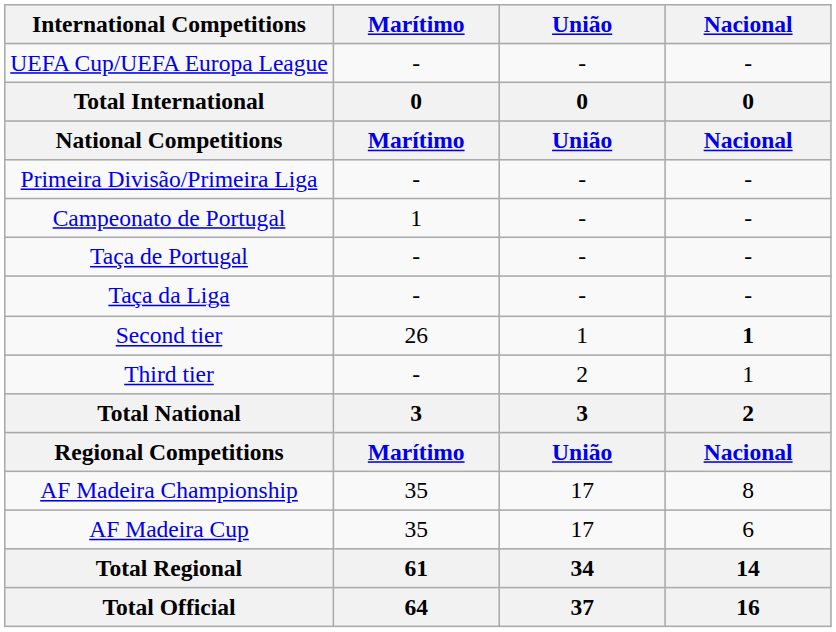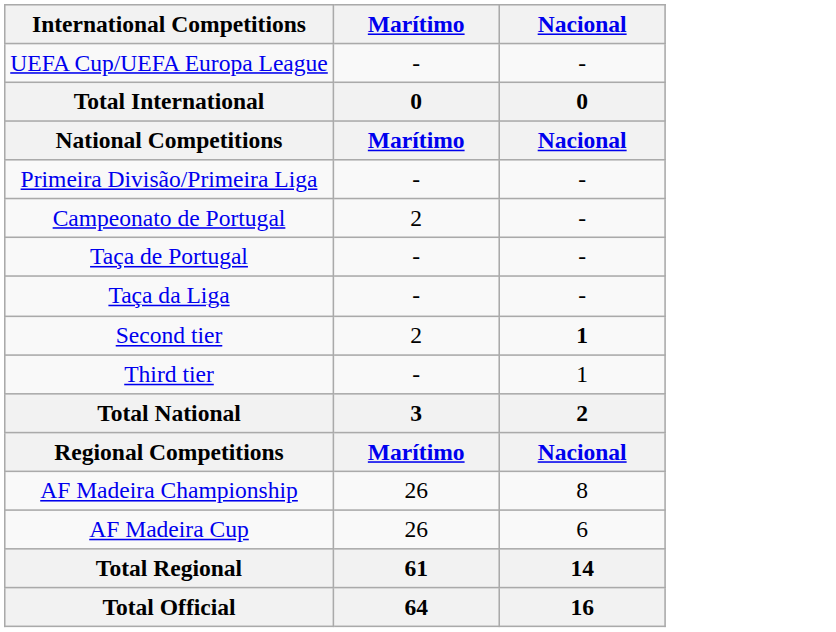 <table class="wikitable" style="text-align:center;font-size:95%">
 <tr>
 <th>International Competitions</th>
 <th style="width:100px;"><a href='#'>Marítimo</a></th>
-<th style="width:100px;"><a href='#'>União</a></th>
 <th style="width:100px;"><a href='#'>Nacional</a></th>
 </tr>
 <tr>
 <td><a href='#'>UEFA Cup/UEFA Europa League</a></td>
-<td>-</td>
 <td>-</td>
 <td>-</td>
 </tr>
 <tr>
 <th>Total International</th>
 <th>0</th>
 <th>0</th>
-<th>0</th>
 </tr>
 <tr>
 <th>National Competitions</th>
 <th style="width:100px;"><a href='#'>Marítimo</a></th>
-<th style="width:100px;"><a href='#'>União</a></th>
 <th style="width:100px;"><a href='#'>Nacional</a></th>
 </tr>
 <tr>
 <td><a href='#'>Primeira Divisão/Primeira Liga</a></td>
 <td>-</td>
 <td>-</td>
-<td>-</td>
 </tr>
 <tr>
 <td><a href='#'>Campeonato de Portugal</a></td>
-<td>1</td>
-<td>-</td>
+<td>2</td>
 <td>-</td>
 </tr>
 <tr>
 <td><a href='#'>Taça de Portugal</a></td>
-<td>-</td>
 <td>-</td>
 <td>-</td>
 </tr>
 <tr>
 <td><a href='#'>Taça da Liga</a></td>
 <td>-</td>
 <td>-</td>
-<td>-</td>
 </tr>
 <tr>
 <td><a href='#'>Second tier</a></td>
-<td>26</td>
-<td>1</td>
+<td>2</td>
 <td><strong>1</strong></td>
 </tr>
 <tr>
 <td><a href='#'>Third tier</a></td>
 <td>-</td>
-<td>2</td>
 <td>1</td>
 </tr>
 <tr>
 <th>Total National</th>
-<th>3</th>
 <th>3</th>
 <th>2</th>
 </tr>
 <tr>
 <th>Regional Competitions</th>
 <th style="width:100px;"><a href='#'>Marítimo</a></th>
-<th style="width:100px;"><a href='#'>União</a></th>
 <th style="width:100px;"><a href='#'>Nacional</a></th>
 </tr>
 <tr>
 <td><a href='#'>AF Madeira Championship</a></td>
-<td>35</td>
-<td>17</td>
+<td>26</td>
 <td>8</td>
 </tr>
 <tr>
 <td><a href='#'>AF Madeira Cup</a></td>
-<td>35</td>
-<td>17</td>
+<td>26</td>
 <td>6</td>
 </tr>
 <tr>
 <th>Total Regional</th>
 <th>61</th>
-<th>34</th>
 <th>14</th>
 </tr>
 <tr>
 <th>Total Official</th>
 <th>64</th>
-<th>37</th>
 <th>16</th>
 </tr>
 </table>
